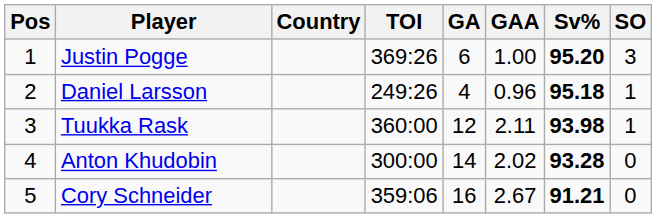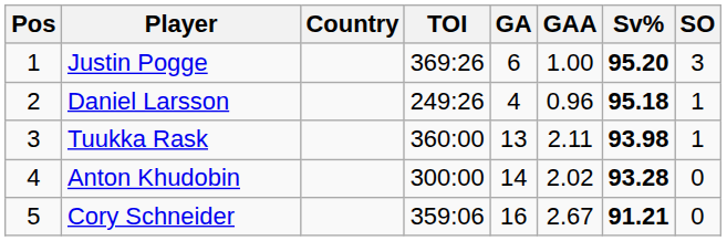 <table class="wikitable sortable" style="text-align: center;">
 <tr>
 <th width=30>Pos</th>
 <th width=150>Player</th>
 <th>Country</th>
 <th width=20>TOI</th>
 <th width=20>GA</th>
 <th width=20>GAA</th>
 <th width=20>Sv%</th>
 <th width=20>SO</th>
 </tr>
 <tr>
 <td>1</td>
 <td align=left><a href='#'>Justin Pogge</a></td>
 <td align=left></td>
 <td>369:26</td>
 <td>6</td>
 <td>1.00</td>
 <td><strong>95.20</strong></td>
 <td>3</td>
 </tr>
 <tr>
 <td>2</td>
 <td align=left><a href='#'>Daniel Larsson</a></td>
 <td align=left></td>
 <td>249:26</td>
 <td>4</td>
 <td>0.96</td>
 <td><strong>95.18</strong></td>
 <td>1</td>
 </tr>
 <tr>
 <td>3</td>
 <td align=left><a href='#'>Tuukka Rask</a></td>
 <td align=left></td>
 <td>360:00</td>
-<td>12</td>
+<td>13</td>
 <td>2.11</td>
 <td><strong>93.98</strong></td>
 <td>1</td>
 </tr>
 <tr>
 <td>4</td>
 <td align=left><a href='#'>Anton Khudobin</a></td>
 <td align=left></td>
 <td>300:00</td>
 <td>14</td>
 <td>2.02</td>
 <td><strong>93.28</strong></td>
 <td>0</td>
 </tr>
 <tr>
 <td>5</td>
 <td align=left><a href='#'>Cory Schneider</a></td>
 <td align=left></td>
 <td>359:06</td>
 <td>16</td>
 <td>2.67</td>
 <td><strong>91.21</strong></td>
 <td>0</td>
 </tr>
 </table>
